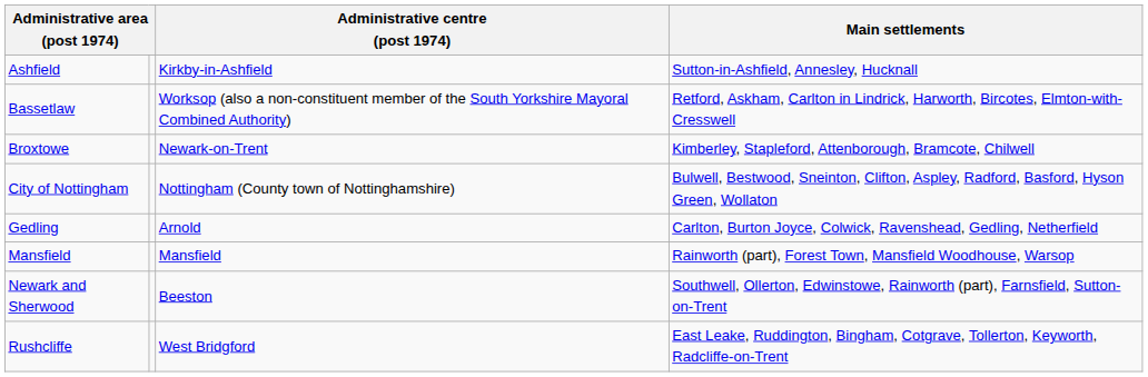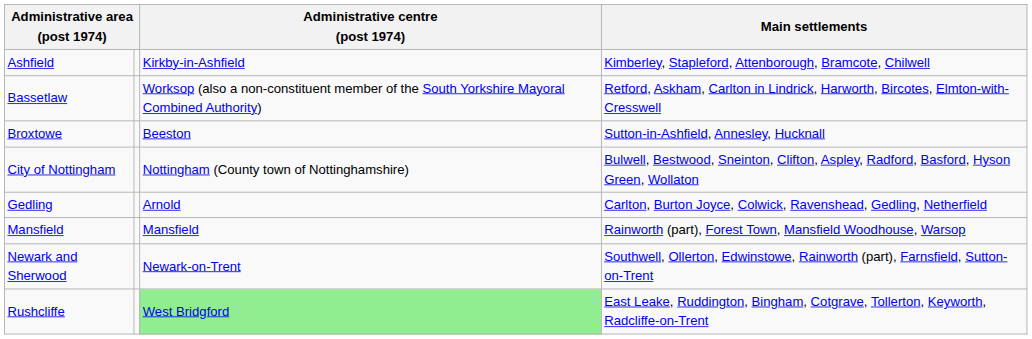 <table class="wikitable" style="border:0; text-align:left; line-height:150%;">
 <tr>
 <th colspan="2">Administrative area<br>(post 1974)</th>
 <th>Administrative centre<br>(post 1974)</th>
 <th>Main settlements</th>
 </tr>
 <tr>
 <td><a href='#'>Ashfield</a><br></td>
 <td></td>
 <td><a href='#'>Kirkby-in-Ashfield</a></td>
-<td><a href='#'>Sutton-in-Ashfield</a>, <a href='#'>Annesley</a>, <a href='#'>Hucknall</a></td>
+<td><a href='#'>Kimberley</a>, <a href='#'>Stapleford</a>, <a href='#'>Attenborough</a>, <a href='#'>Bramcote</a>, <a href='#'>Chilwell</a></td>
 </tr>
 <tr>
 <td><a href='#'>Bassetlaw</a><br></td>
 <td></td>
 <td><a href='#'>Worksop</a> (also a non-constituent member of the <a href='#'>South Yorkshire Mayoral Combined Authority</a>)</td>
 <td><a href='#'>Retford</a>, <a href='#'>Askham</a>, <a href='#'>Carlton in Lindrick</a>, <a href='#'>Harworth</a>, <a href='#'>Bircotes</a>, <a href='#'>Elmton-with-Cresswell</a></td>
 </tr>
 <tr>
 <td><a href='#'>Broxtowe</a></td>
 <td></td>
-<td><a href='#'>Newark-on-Trent</a></td>
-<td><a href='#'>Kimberley</a>, <a href='#'>Stapleford</a>, <a href='#'>Attenborough</a>, <a href='#'>Bramcote</a>, <a href='#'>Chilwell</a></td>
+<td><a href='#'>Beeston</a></td>
+<td><a href='#'>Sutton-in-Ashfield</a>, <a href='#'>Annesley</a>, <a href='#'>Hucknall</a></td>
 </tr>
 <tr>
 <td><a href='#'>City of Nottingham</a></td>
 <td></td>
 <td><a href='#'>Nottingham</a> (County town of Nottinghamshire)</td>
 <td><a href='#'>Bulwell</a>, <a href='#'>Bestwood</a>, <a href='#'>Sneinton</a>, <a href='#'>Clifton</a>, <a href='#'>Aspley</a>, <a href='#'>Radford</a>, <a href='#'>Basford</a>, <a href='#'>Hyson Green</a>, <a href='#'>Wollaton</a></td>
 </tr>
 <tr>
 <td><a href='#'>Gedling</a></td>
 <td></td>
 <td><a href='#'>Arnold</a></td>
 <td><a href='#'>Carlton</a>, <a href='#'>Burton Joyce</a>, <a href='#'>Colwick</a>, <a href='#'>Ravenshead</a>, <a href='#'>Gedling</a>, <a href='#'>Netherfield</a></td>
 </tr>
 <tr>
 <td><a href='#'>Mansfield</a></td>
 <td></td>
 <td><a href='#'>Mansfield</a></td>
 <td><a href='#'>Rainworth</a> (part), <a href='#'>Forest Town</a>, <a href='#'>Mansfield Woodhouse</a>, <a href='#'>Warsop</a></td>
 </tr>
 <tr>
 <td><a href='#'>Newark and Sherwood</a></td>
 <td></td>
-<td><a href='#'>Beeston</a></td>
+<td><a href='#'>Newark-on-Trent</a></td>
 <td><a href='#'>Southwell</a>, <a href='#'>Ollerton</a>, <a href='#'>Edwinstowe</a>, <a href='#'>Rainworth</a> (part), <a href='#'>Farnsfield</a>, <a href='#'>Sutton-on-Trent</a></td>
 </tr>
 <tr>
 <td><a href='#'>Rushcliffe</a></td>
 <td></td>
-<td><a href='#'>West Bridgford</a></td>
+<td style="background: lightgreen;"><a href='#'>West Bridgford</a></td>
 <td><a href='#'>East Leake</a>, <a href='#'>Ruddington</a>, <a href='#'>Bingham</a>, <a href='#'>Cotgrave</a>, <a href='#'>Tollerton</a>, <a href='#'>Keyworth</a>, <a href='#'>Radcliffe-on-Trent</a></td>
 </tr>
 <tr>
 </tr>
 </table>
